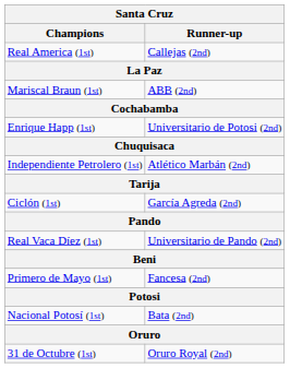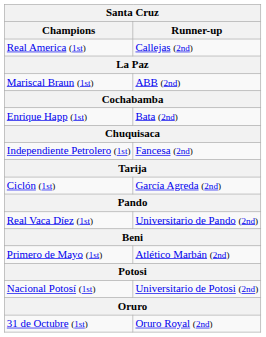 <table class="wikitable">
 <tr>
 <th colspan="4">Santa Cruz</th>
 </tr>
 <tr>
 <th>Champions</th>
 <th colspan="3">Runner-up</th>
 </tr>
 <tr>
 <td><a href='#'>Real America</a>  <small>(<a href='#'>1st</a>)</small></td>
 <td><a href='#'>Callejas</a>  <small>(<a href='#'>2nd</a>)</small></td>
 </tr>
 <tr>
 <th colspan="4">La Paz</th>
 </tr>
 <tr>
 <td><a href='#'>Mariscal Braun</a> <small>(<a href='#'>1st</a>)</small></td>
 <td><a href='#'>ABB</a>  <small>(<a href='#'>2nd</a>)</small></td>
 </tr>
 <tr>
 <th colspan="4">Cochabamba</th>
 </tr>
 <tr>
 <td><a href='#'>Enrique Happ</a> <small>(<a href='#'>1st</a>)</small></td>
-<td><a href='#'>Universitario de Potosi</a>  <small>(<a href='#'>2nd</a>)</small></td>
+<td><a href='#'>Bata</a>  <small>(<a href='#'>2nd</a>)</small></td>
 </tr>
 <tr>
 <th colspan="4">Chuquisaca</th>
 </tr>
 <tr>
 <td><a href='#'>Independiente Petrolero</a> <small>(<a href='#'>1st</a>)</small></td>
-<td><a href='#'>Atlético Marbán</a>  <small>(<a href='#'>2nd</a>)</small></td>
+<td><a href='#'>Fancesa</a>  <small>(<a href='#'>2nd</a>)</small></td>
 </tr>
 <tr>
 <th colspan="4">Tarija</th>
 </tr>
 <tr>
 <td><a href='#'>Ciclón</a> <small>(<a href='#'>1st</a>)</small></td>
 <td><a href='#'>García Agreda</a> <small>(<a href='#'>2nd</a>)</small></td>
 </tr>
 <tr>
 <th colspan="4">Pando</th>
 </tr>
 <tr>
 <td><a href='#'>Real Vaca Díez</a> <small>(<a href='#'>1st</a>)</small></td>
 <td><a href='#'>Universitario de Pando</a>  <small>(<a href='#'>2nd</a>)</small></td>
 </tr>
 <tr>
 <th colspan="4">Beni</th>
 </tr>
 <tr>
 <td><a href='#'>Primero de Mayo</a> <small>(<a href='#'>1st</a>)</small></td>
-<td><a href='#'>Fancesa</a>  <small>(<a href='#'>2nd</a>)</small></td>
+<td><a href='#'>Atlético Marbán</a>  <small>(<a href='#'>2nd</a>)</small></td>
 </tr>
 <tr>
 <th colspan="4">Potosi</th>
 </tr>
 <tr>
 <td><a href='#'>Nacional Potosí</a>  <small>(<a href='#'>1st</a>)</small></td>
-<td><a href='#'>Bata</a>  <small>(<a href='#'>2nd</a>)</small></td>
+<td><a href='#'>Universitario de Potosi</a>  <small>(<a href='#'>2nd</a>)</small></td>
 </tr>
 <tr>
 <th colspan="4">Oruro</th>
 </tr>
 <tr>
 <td><a href='#'>31 de Octubre</a> <small>(<a href='#'>1st</a>)</small></td>
 <td><a href='#'>Oruro Royal</a>  <small>(<a href='#'>2nd</a>)</small></td>
 </tr>
 </table>
